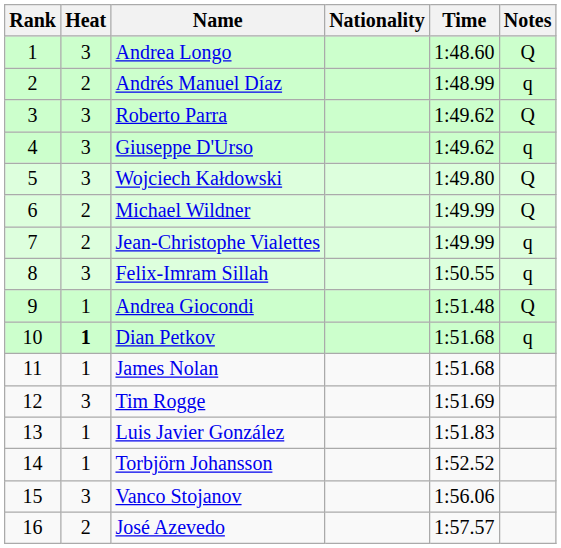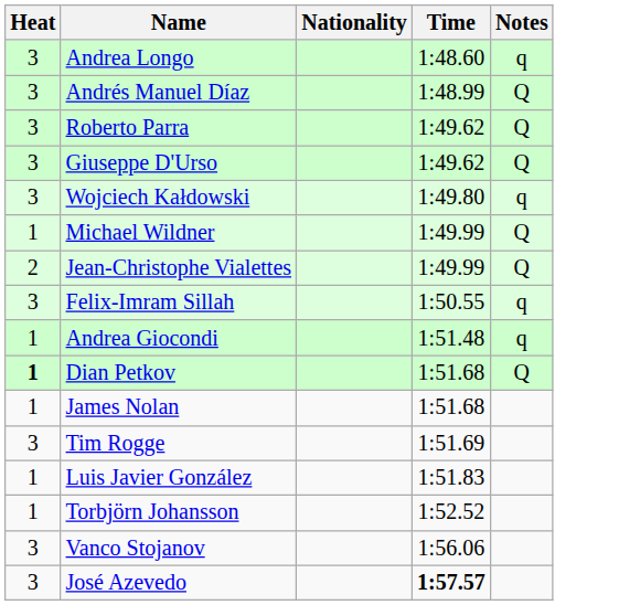 <table class="wikitable sortable" style="text-align:center">
 <tr>
-<th>Rank</th>
 <th>Heat</th>
 <th>Name</th>
 <th>Nationality</th>
 <th>Time</th>
 <th>Notes</th>
 </tr>
 <tr bgcolor=ccffcc>
-<td>1</td>
 <td>3</td>
 <td align="left"><a href='#'>Andrea Longo</a></td>
 <td align=left></td>
 <td>1:48.60</td>
-<td>Q</td>
-</tr>
-<tr bgcolor=ccffcc>
-<td>2</td>
-<td>2</td>
-<td align="left"><a href='#'>Andrés Manuel Díaz</a></td>
-<td align=left></td>
-<td>1:48.99</td>
 <td>q</td>
 </tr>
 <tr bgcolor=ccffcc>
 <td>3</td>
+<td align="left"><a href='#'>Andrés Manuel Díaz</a></td>
+<td align=left></td>
+<td>1:48.99</td>
+<td>Q</td>
+</tr>
+<tr bgcolor=ccffcc>
 <td>3</td>
 <td align="left"><a href='#'>Roberto Parra</a></td>
 <td align=left></td>
 <td>1:49.62</td>
 <td>Q</td>
 </tr>
 <tr bgcolor=ccffcc>
-<td>4</td>
 <td>3</td>
 <td align="left"><a href='#'>Giuseppe D'Urso</a></td>
 <td align=left></td>
 <td>1:49.62</td>
-<td>q</td>
+<td>Q</td>
 </tr>
 <tr bgcolor=ddffdd>
-<td>5</td>
 <td>3</td>
 <td align="left"><a href='#'>Wojciech Kałdowski</a></td>
 <td align=left></td>
 <td>1:49.80</td>
-<td>Q</td>
+<td>q</td>
 </tr>
 <tr bgcolor=ddffdd>
-<td>6</td>
-<td>2</td>
+<td>1</td>
 <td align="left"><a href='#'>Michael Wildner</a></td>
 <td align=left></td>
 <td>1:49.99</td>
 <td>Q</td>
 </tr>
 <tr bgcolor=ddffdd>
-<td>7</td>
 <td>2</td>
 <td align="left"><a href='#'>Jean-Christophe Vialettes</a></td>
 <td align=left></td>
 <td>1:49.99</td>
-<td>q</td>
+<td>Q</td>
 </tr>
 <tr bgcolor=ddffdd>
-<td>8</td>
 <td>3</td>
 <td align="left"><a href='#'>Felix-Imram Sillah</a></td>
 <td align=left></td>
 <td>1:50.55</td>
 <td>q</td>
 </tr>
 <tr bgcolor=ccffcc>
-<td>9</td>
 <td>1</td>
 <td align="left"><a href='#'>Andrea Giocondi</a></td>
 <td align=left></td>
 <td>1:51.48</td>
-<td>Q</td>
+<td>q</td>
 </tr>
 <tr bgcolor=ccffcc>
-<td>10</td>
 <td><strong>1</strong></td>
 <td align="left"><a href='#'>Dian Petkov</a></td>
 <td align=left></td>
 <td>1:51.68</td>
-<td>q</td>
+<td>Q</td>
 </tr>
 <tr>
-<td>11</td>
 <td>1</td>
 <td align="left"><a href='#'>James Nolan</a></td>
 <td align=left></td>
 <td>1:51.68</td>
 <td></td>
 </tr>
 <tr>
-<td>12</td>
 <td>3</td>
 <td align="left"><a href='#'>Tim Rogge</a></td>
 <td align=left></td>
 <td>1:51.69</td>
 <td></td>
 </tr>
 <tr>
-<td>13</td>
 <td>1</td>
 <td align="left"><a href='#'>Luis Javier González</a></td>
 <td align=left></td>
 <td>1:51.83</td>
 <td></td>
 </tr>
 <tr>
-<td>14</td>
 <td>1</td>
 <td align="left"><a href='#'>Torbjörn Johansson</a></td>
 <td align=left></td>
 <td>1:52.52</td>
 <td></td>
 </tr>
 <tr>
-<td>15</td>
 <td>3</td>
 <td align="left"><a href='#'>Vanco Stojanov</a></td>
 <td align=left></td>
 <td>1:56.06</td>
 <td></td>
 </tr>
 <tr>
-<td>16</td>
-<td>2</td>
+<td>3</td>
 <td align="left"><a href='#'>José Azevedo</a></td>
 <td align=left></td>
-<td>1:57.57</td>
+<td><strong>1:57.57</strong></td>
 <td></td>
 </tr>
 </table>
